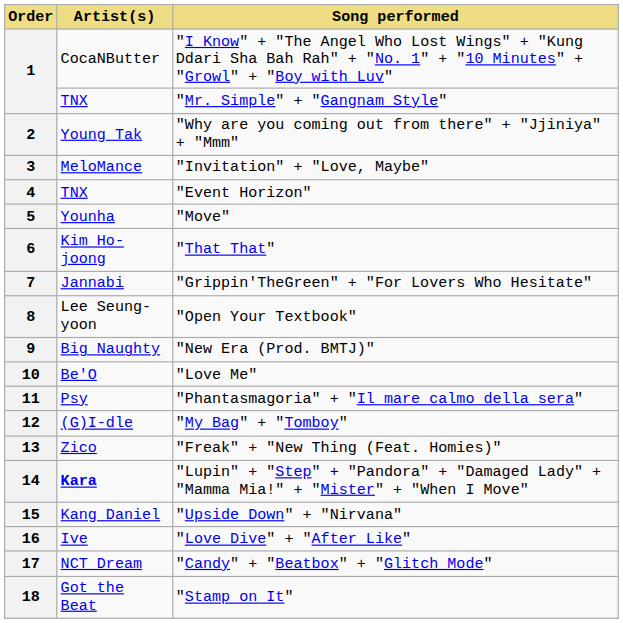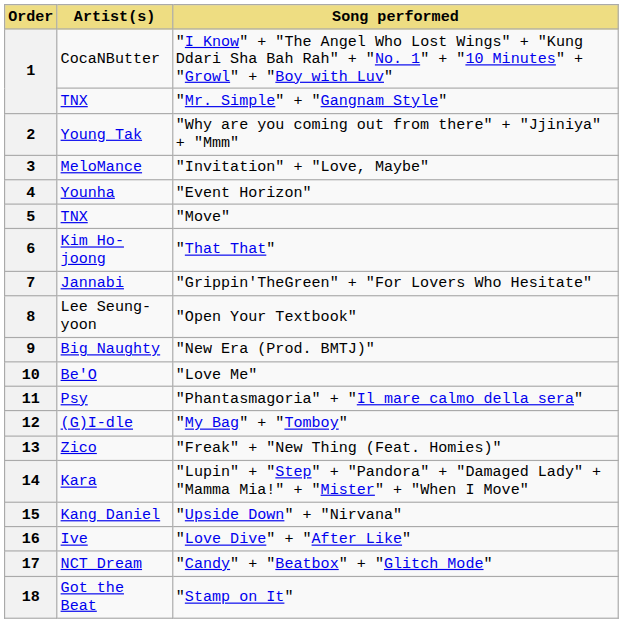 <table class="wikitable plainrowheaders" style="width:60%">
 <tr>
 <th scope="col" style="background:#EEDD82; width:2%">Order</th>
 <th scope="col" style="background:#EEDD82">Artist(s)</th>
 <th scope="col" style="background:#EEDD82">Song performed</th>
 </tr>
 <tr>
 <th scope="row" rowspan="2">1</th>
 <td>CocaNButter</td>
 <td>"<a href='#'>I Know</a>" + "The Angel Who Lost Wings" + "Kung Ddari Sha Bah Rah" + "<a href='#'>No. 1</a>" + "<a href='#'>10 Minutes</a>" + "<a href='#'>Growl</a>" + "<a href='#'>Boy with Luv</a>"</td>
 </tr>
 <tr>
 <td><a href='#'>TNX</a></td>
 <td>"<a href='#'>Mr. Simple</a>" + "<a href='#'>Gangnam Style</a>"</td>
 </tr>
 <tr>
 <th scope="row">2</th>
 <td><a href='#'>Young Tak</a></td>
 <td>"Why are you coming out from there" + "Jjiniya" + "Mmm"</td>
 </tr>
 <tr>
 <th scope="row">3</th>
 <td><a href='#'>MeloMance</a></td>
 <td>"Invitation" + "Love, Maybe"</td>
 </tr>
 <tr>
 <th scope="row">4</th>
-<td><a href='#'>TNX</a></td>
+<td><a href='#'>Younha</a></td>
 <td>"Event Horizon"</td>
 </tr>
 <tr>
 <th scope="row">5</th>
-<td><a href='#'>Younha</a></td>
+<td><a href='#'>TNX</a></td>
 <td>"Move"</td>
 </tr>
 <tr>
 <th scope="row">6</th>
 <td><a href='#'>Kim Ho-joong</a></td>
 <td>"<a href='#'>That That</a>"</td>
 </tr>
 <tr>
 <th scope="row">7</th>
 <td><a href='#'>Jannabi</a></td>
 <td>"Grippin'TheGreen" + "For Lovers Who Hesitate"</td>
 </tr>
 <tr>
 <th scope="row">8</th>
 <td>Lee Seung-yoon</td>
 <td>"Open Your Textbook"</td>
 </tr>
 <tr>
 <th scope="row">9</th>
 <td><a href='#'>Big Naughty</a> </td>
 <td>"New Era (Prod. BMTJ)"</td>
 </tr>
 <tr>
 <th scope="row">10</th>
 <td><a href='#'>Be'O</a></td>
 <td>"Love Me"</td>
 </tr>
 <tr>
 <th scope="row">11</th>
 <td><a href='#'>Psy</a></td>
 <td>"Phantasmagoria" + "<a href='#'>Il mare calmo della sera</a>"</td>
 </tr>
 <tr>
 <th scope="row">12</th>
 <td><a href='#'>(G)I-dle</a></td>
 <td>"<a href='#'>My Bag</a>" + "<a href='#'>Tomboy</a>"</td>
 </tr>
 <tr>
 <th scope="row">13</th>
 <td><a href='#'>Zico</a></td>
 <td>"Freak" + "New Thing (Feat. Homies)"</td>
 </tr>
 <tr>
 <th scope="row">14</th>
-<td><strong><a href='#'>Kara</a></strong></td>
+<td><a href='#'>Kara</a></td>
 <td>"Lupin" + "<a href='#'>Step</a>" + "Pandora" + "Damaged Lady" + "Mamma Mia!" + "<a href='#'>Mister</a>" + "When I Move"</td>
 </tr>
 <tr>
 <th scope="row">15</th>
 <td><a href='#'>Kang Daniel</a></td>
 <td>"<a href='#'>Upside Down</a>" + "Nirvana"</td>
 </tr>
 <tr>
 <th scope="row">16</th>
 <td><a href='#'>Ive</a></td>
 <td>"<a href='#'>Love Dive</a>" + "<a href='#'>After Like</a>"</td>
 </tr>
 <tr>
 <th scope="row">17</th>
 <td><a href='#'>NCT Dream</a></td>
 <td>"<a href='#'>Candy</a>" + "<a href='#'>Beatbox</a>" + "<a href='#'>Glitch Mode</a>"</td>
 </tr>
 <tr>
 <th scope="row">18</th>
 <td><a href='#'>Got the Beat</a></td>
 <td>"<a href='#'>Stamp on It</a>"</td>
 </tr>
 </table>
